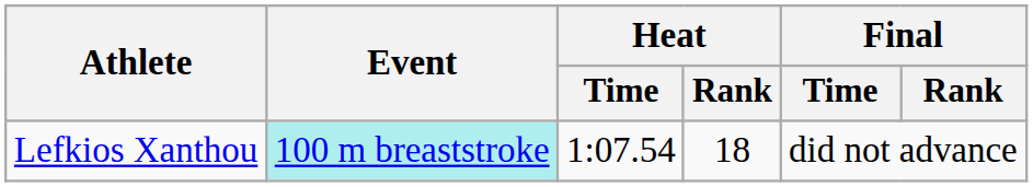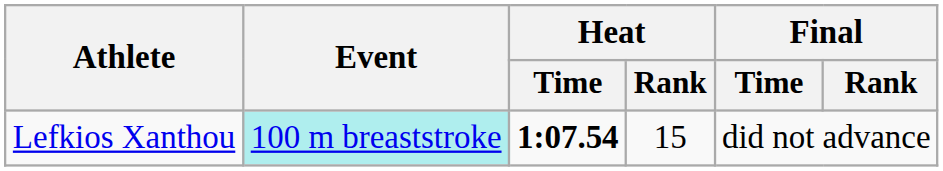 <table class=wikitable style="font-size:90%">
 <tr>
 <th rowspan="2">Athlete</th>
 <th rowspan="2">Event</th>
 <th colspan="2">Heat</th>
 <th colspan="2">Final</th>
 </tr>
 <tr style="font-size:95%">
 <th>Time</th>
 <th>Rank</th>
 <th>Time</th>
 <th>Rank</th>
 </tr>
 <tr align=center>
 <td align=left><a href='#'>Lefkios Xanthou</a></td>
 <td align=left style="background: paleturquoise;"><a href='#'>100 m breaststroke</a></td>
-<td>1:07.54</td>
-<td>18</td>
+<td><strong>1:07.54</strong></td>
+<td>15</td>
 <td colspan="2">did not advance</td>
 </tr>
 </table>
